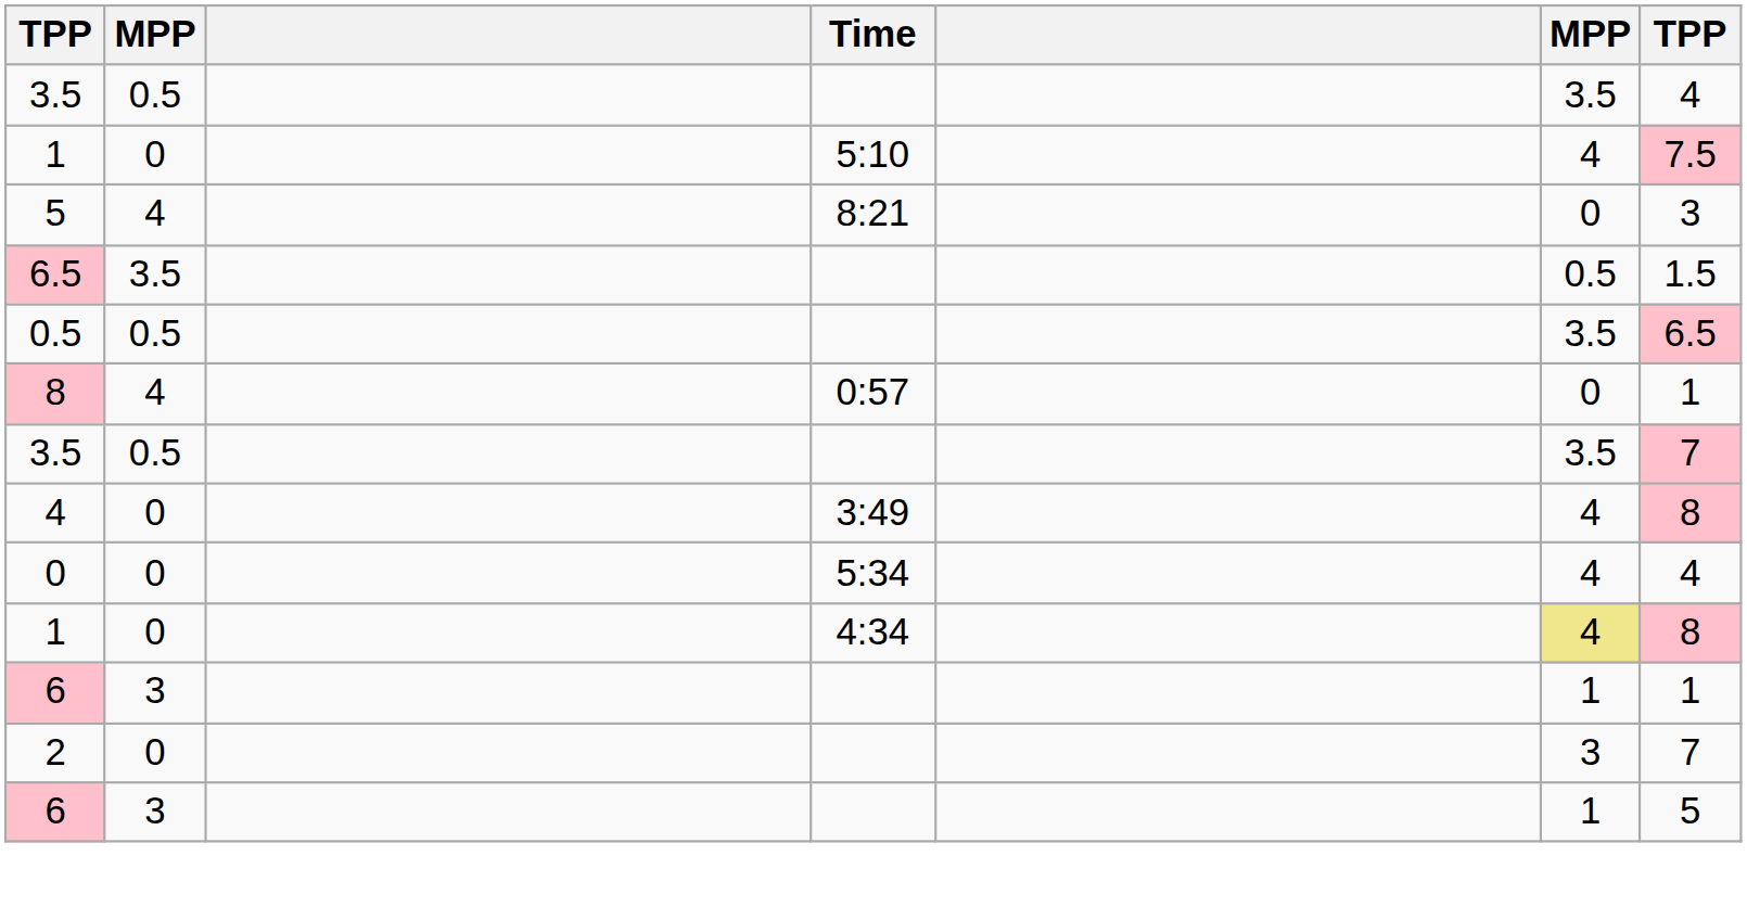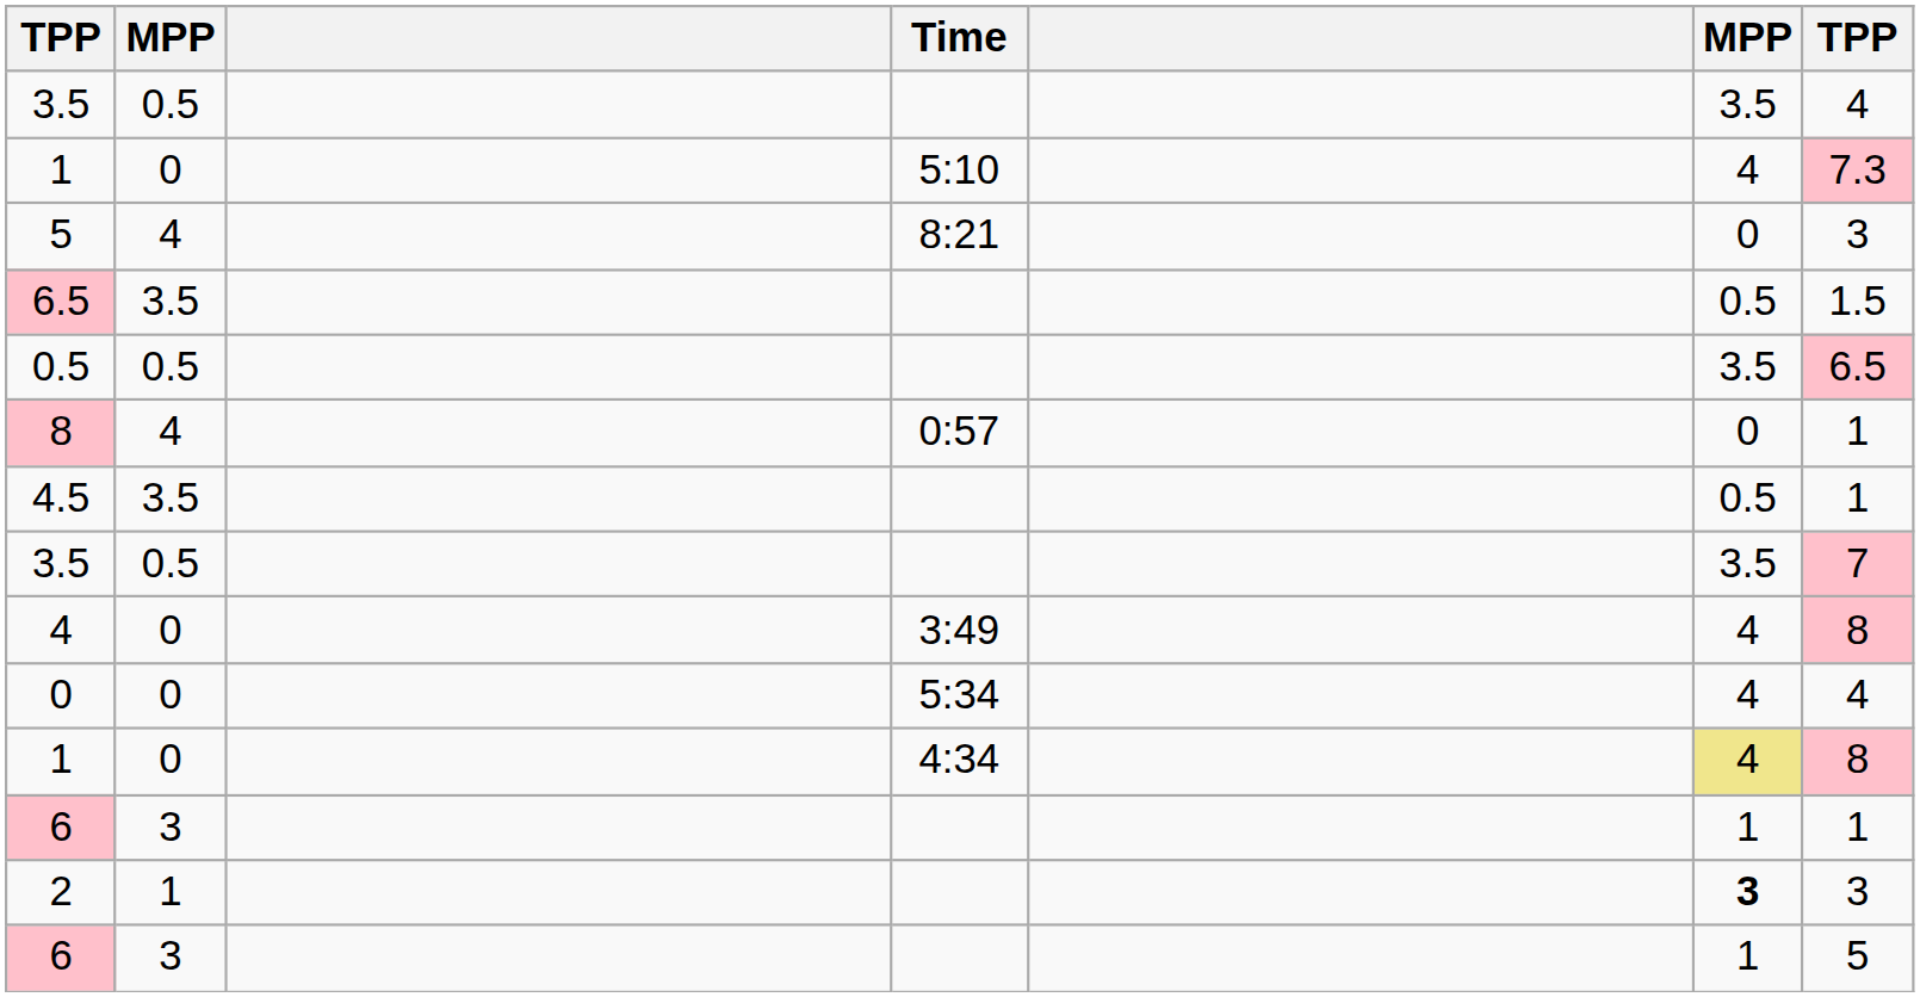 <table class="wikitable" style="text-align: center;" |>
 <tr>
 <th width="35">TPP</th>
 <th width="35">MPP</th>
 <th width="250"></th>
 <th width="45">Time</th>
 <th width="250"></th>
 <th width="35">MPP</th>
 <th width="35">TPP</th>
 </tr>
 <tr>
 <td>3.5</td>
 <td>0.5</td>
 <td style="text-align:left;"><strong></strong></td>
 <td></td>
 <td style="text-align:left;"></td>
 <td>3.5</td>
 <td>4</td>
 </tr>
 <tr>
 <td>1</td>
 <td>0</td>
 <td style="text-align:left;"><strong></strong></td>
 <td>5:10</td>
 <td style="text-align:left;"></td>
 <td>4</td>
-<td bgcolor=pink>7.5</td>
+<td bgcolor=pink>7.3</td>
 </tr>
 <tr>
 <td>5</td>
 <td>4</td>
 <td style="text-align:left;"></td>
 <td>8:21</td>
 <td style="text-align:left;"><strong></strong></td>
 <td>0</td>
 <td>3</td>
 </tr>
 <tr>
 <td bgcolor=pink>6.5</td>
 <td>3.5</td>
 <td style="text-align:left;"></td>
 <td></td>
 <td style="text-align:left;"><strong></strong></td>
 <td>0.5</td>
 <td>1.5</td>
 </tr>
 <tr>
 <td>0.5</td>
 <td>0.5</td>
 <td style="text-align:left;"><strong></strong></td>
 <td></td>
 <td style="text-align:left;"></td>
 <td>3.5</td>
 <td bgcolor=pink>6.5</td>
 </tr>
 <tr>
 <td bgcolor=pink>8</td>
 <td>4</td>
 <td style="text-align:left;"></td>
 <td>0:57</td>
 <td style="text-align:left;"><strong></strong></td>
 <td>0</td>
+<td>1</td>
+</tr>
+<tr>
+<td>4.5</td>
+<td>3.5</td>
+<td style="text-align:left;"></td>
+<td></td>
+<td style="text-align:left;"><strong></strong></td>
+<td>0.5</td>
 <td>1</td>
 </tr>
 <tr>
 <td>3.5</td>
 <td>0.5</td>
 <td style="text-align:left;"><strong></strong></td>
 <td></td>
 <td style="text-align:left;"></td>
 <td>3.5</td>
 <td bgcolor=pink>7</td>
 </tr>
 <tr>
 <td>4</td>
 <td>0</td>
 <td style="text-align:left;"><strong></strong></td>
 <td>3:49</td>
 <td style="text-align:left;"></td>
 <td>4</td>
 <td bgcolor=pink>8</td>
 </tr>
 <tr>
 <td>0</td>
 <td>0</td>
 <td style="text-align:left;"><strong></strong></td>
 <td>5:34</td>
 <td style="text-align:left;"></td>
 <td>4</td>
 <td>4</td>
 </tr>
 <tr>
 <td>1</td>
 <td>0</td>
 <td style="text-align:left;"><strong></strong></td>
 <td>4:34</td>
 <td style="text-align:left;"></td>
 <td style="background: khaki;">4</td>
 <td bgcolor=pink>8</td>
 </tr>
 <tr>
 <td bgcolor=pink>6</td>
 <td>3</td>
 <td style="text-align:left;"></td>
 <td></td>
 <td style="text-align:left;"><strong></strong></td>
 <td>1</td>
 <td>1</td>
 </tr>
 <tr>
 <td>2</td>
-<td>0</td>
+<td>1</td>
 <td style="text-align:left;"><strong></strong></td>
 <td></td>
 <td style="text-align:left;"></td>
+<td><strong>3</strong></td>
 <td>3</td>
-<td>7</td>
 </tr>
 <tr>
 <td bgcolor=pink>6</td>
 <td>3</td>
 <td style="text-align:left;"></td>
 <td></td>
 <td style="text-align:left;"><strong></strong></td>
 <td>1</td>
 <td>5</td>
 </tr>
 </table>
